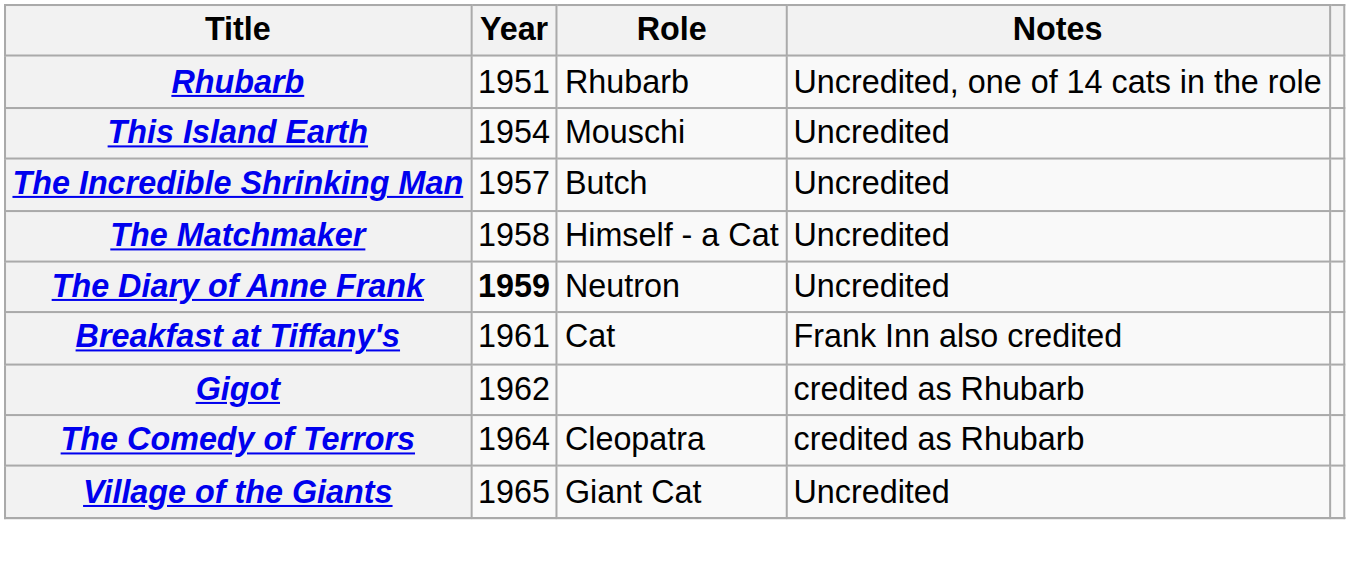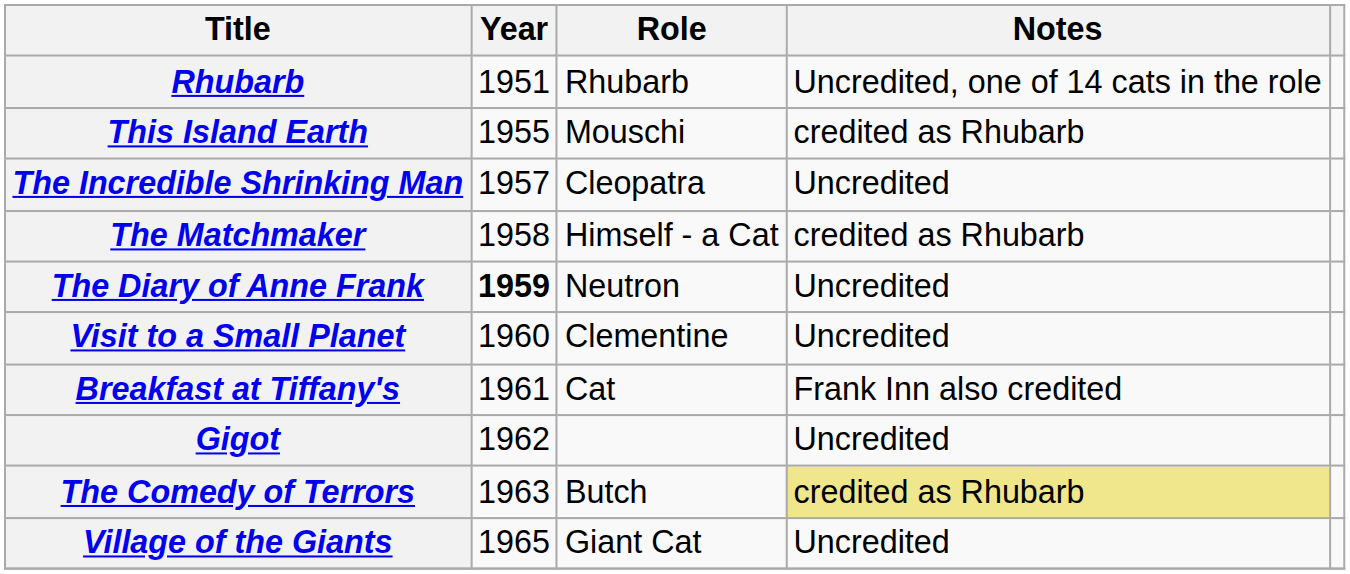 <table class="wikitable plainrowheaders sortable">
 <tr>
 <th scope="col">Title</th>
 <th scope="col">Year</th>
 <th scope="col" class="unsortable">Role</th>
 <th scope="col" class="unsortable">Notes</th>
 <th scope=col class="unsortable"></th>
 </tr>
 <tr>
 <th scope=row><em><a href='#'>Rhubarb</a></em></th>
 <td>1951</td>
 <td>Rhubarb</td>
 <td>Uncredited, one of 14 cats in the role</td>
 <td style="text-align:center;"></td>
 </tr>
 <tr>
 <th scope=row><em><a href='#'>This Island Earth</a></em></th>
-<td>1954</td>
+<td>1955</td>
 <td>Mouschi</td>
-<td>Uncredited</td>
+<td>credited as Rhubarb</td>
 <td style="text-align:center;"></td>
 </tr>
 <tr>
 <th scope=row><em><a href='#'>The Incredible Shrinking Man</a></em></th>
 <td>1957</td>
-<td>Butch</td>
+<td>Cleopatra</td>
 <td>Uncredited</td>
 <td style="text-align:center;"></td>
 </tr>
 <tr>
 <th scope=row><em><a href='#'>The Matchmaker</a></em></th>
 <td>1958</td>
 <td>Himself - a Cat</td>
-<td>Uncredited</td>
+<td>credited as Rhubarb</td>
 <td style="text-align:center;"></td>
 </tr>
 <tr>
 <th scope=row><em><a href='#'>The Diary of Anne Frank</a></em></th>
 <td><strong>1959</strong></td>
 <td>Neutron</td>
+<td>Uncredited</td>
+<td style="text-align:center;"></td>
+</tr>
+<tr>
+<th scope=row><em><a href='#'>Visit to a Small Planet</a></em></th>
+<td>1960</td>
+<td>Clementine</td>
 <td>Uncredited</td>
 <td style="text-align:center;"></td>
 </tr>
 <tr>
 <th scope=row><em><a href='#'>Breakfast at Tiffany's</a></em></th>
 <td>1961</td>
 <td>Cat</td>
 <td>Frank Inn also credited</td>
 <td style="text-align:center;"></td>
 </tr>
 <tr>
 <th scope=row><em><a href='#'>Gigot</a></em></th>
 <td>1962</td>
 <td></td>
-<td>credited as Rhubarb</td>
+<td>Uncredited</td>
 <td style="text-align:center;"></td>
 </tr>
 <tr>
 <th scope=row><em><a href='#'>The Comedy of Terrors</a></em></th>
-<td>1964</td>
-<td>Cleopatra</td>
-<td>credited as Rhubarb</td>
+<td>1963</td>
+<td>Butch</td>
+<td style="background: khaki;">credited as Rhubarb</td>
 <td style="text-align:center;"></td>
 </tr>
 <tr>
 <th scope=row><em><a href='#'>Village of the Giants</a></em></th>
 <td>1965</td>
 <td>Giant Cat</td>
 <td>Uncredited</td>
 <td style="text-align:center;"></td>
 </tr>
 <tr>
 </tr>
 </table>
